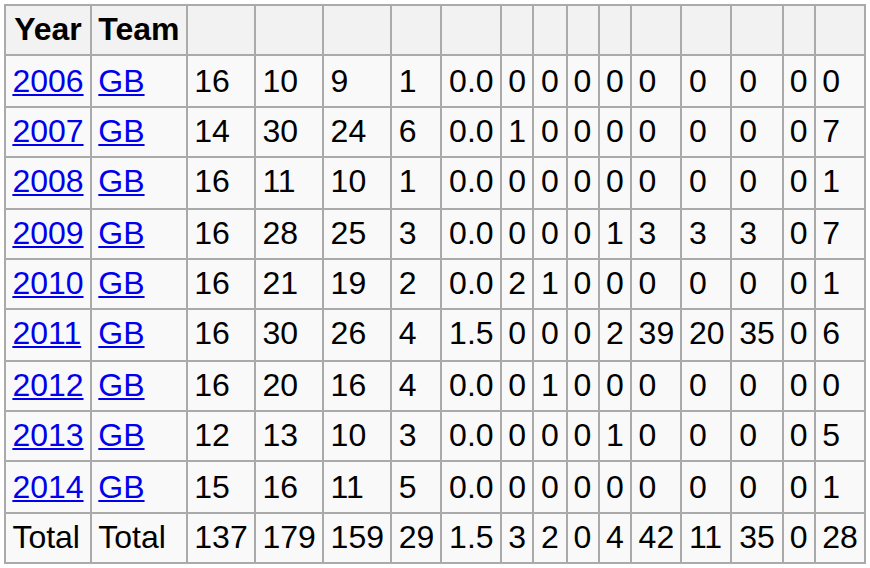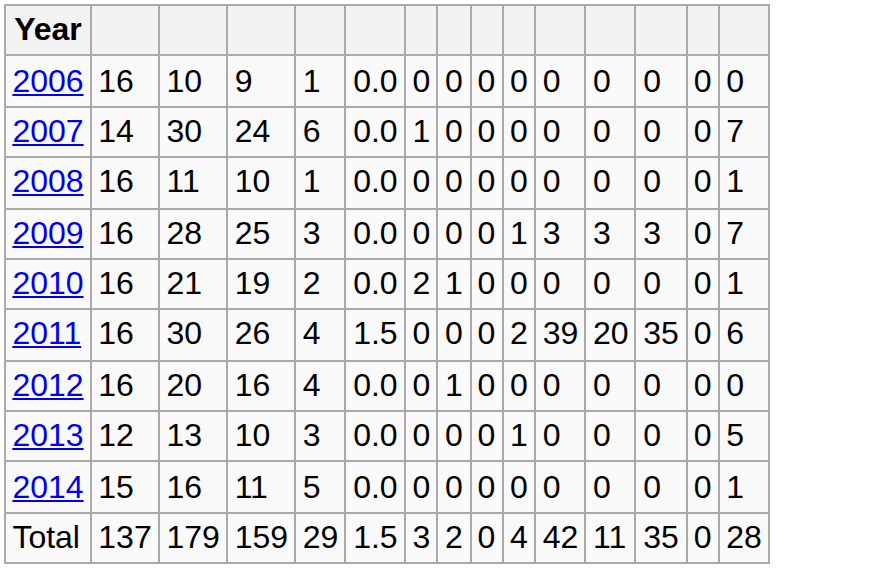 <table class="wikitable sortable">
 <tr>
 <th>Year</th>
-<th>Team</th>
 <th></th>
 <th></th>
 <th></th>
 <th></th>
 <th></th>
 <th></th>
 <th></th>
 <th></th>
 <th></th>
 <th></th>
 <th></th>
 <th></th>
 <th></th>
 <th></th>
 </tr>
 <tr>
 <td><a href='#'>2006</a></td>
-<td><a href='#'>GB</a></td>
 <td>16</td>
 <td>10</td>
 <td>9</td>
 <td>1</td>
 <td>0.0</td>
 <td>0</td>
 <td>0</td>
 <td>0</td>
 <td>0</td>
 <td>0</td>
 <td>0</td>
 <td>0</td>
 <td>0</td>
 <td>0</td>
 </tr>
 <tr>
 <td><a href='#'>2007</a></td>
-<td><a href='#'>GB</a></td>
 <td>14</td>
 <td>30</td>
 <td>24</td>
 <td>6</td>
 <td>0.0</td>
 <td>1</td>
 <td>0</td>
 <td>0</td>
 <td>0</td>
 <td>0</td>
 <td>0</td>
 <td>0</td>
 <td>0</td>
 <td>7</td>
 </tr>
 <tr>
 <td><a href='#'>2008</a></td>
-<td><a href='#'>GB</a></td>
 <td>16</td>
 <td>11</td>
 <td>10</td>
 <td>1</td>
 <td>0.0</td>
 <td>0</td>
 <td>0</td>
 <td>0</td>
 <td>0</td>
 <td>0</td>
 <td>0</td>
 <td>0</td>
 <td>0</td>
 <td>1</td>
 </tr>
 <tr>
 <td><a href='#'>2009</a></td>
-<td><a href='#'>GB</a></td>
 <td>16</td>
 <td>28</td>
 <td>25</td>
 <td>3</td>
 <td>0.0</td>
 <td>0</td>
 <td>0</td>
 <td>0</td>
 <td>1</td>
 <td>3</td>
 <td>3</td>
 <td>3</td>
 <td>0</td>
 <td>7</td>
 </tr>
 <tr>
 <td><a href='#'>2010</a></td>
-<td><a href='#'>GB</a></td>
 <td>16</td>
 <td>21</td>
 <td>19</td>
 <td>2</td>
 <td>0.0</td>
 <td>2</td>
 <td>1</td>
 <td>0</td>
 <td>0</td>
 <td>0</td>
 <td>0</td>
 <td>0</td>
 <td>0</td>
 <td>1</td>
 </tr>
 <tr>
 <td><a href='#'>2011</a></td>
-<td><a href='#'>GB</a></td>
 <td>16</td>
 <td>30</td>
 <td>26</td>
 <td>4</td>
 <td>1.5</td>
 <td>0</td>
 <td>0</td>
 <td>0</td>
 <td>2</td>
 <td>39</td>
 <td>20</td>
 <td>35</td>
 <td>0</td>
 <td>6</td>
 </tr>
 <tr>
 <td><a href='#'>2012</a></td>
-<td><a href='#'>GB</a></td>
 <td>16</td>
 <td>20</td>
 <td>16</td>
 <td>4</td>
 <td>0.0</td>
 <td>0</td>
 <td>1</td>
 <td>0</td>
 <td>0</td>
 <td>0</td>
 <td>0</td>
 <td>0</td>
 <td>0</td>
 <td>0</td>
 </tr>
 <tr>
 <td><a href='#'>2013</a></td>
-<td><a href='#'>GB</a></td>
 <td>12</td>
 <td>13</td>
 <td>10</td>
 <td>3</td>
 <td>0.0</td>
 <td>0</td>
 <td>0</td>
 <td>0</td>
 <td>1</td>
 <td>0</td>
 <td>0</td>
 <td>0</td>
 <td>0</td>
 <td>5</td>
 </tr>
 <tr>
 <td><a href='#'>2014</a></td>
-<td><a href='#'>GB</a></td>
 <td>15</td>
 <td>16</td>
 <td>11</td>
 <td>5</td>
 <td>0.0</td>
 <td>0</td>
 <td>0</td>
 <td>0</td>
 <td>0</td>
 <td>0</td>
 <td>0</td>
 <td>0</td>
 <td>0</td>
 <td>1</td>
 </tr>
 <tr>
 <td>Total</td>
-<td>Total</td>
 <td>137</td>
 <td>179</td>
 <td>159</td>
 <td>29</td>
 <td>1.5</td>
 <td>3</td>
 <td>2</td>
 <td>0</td>
 <td>4</td>
 <td>42</td>
 <td>11</td>
 <td>35</td>
 <td>0</td>
 <td>28</td>
 </tr>
 </table>
